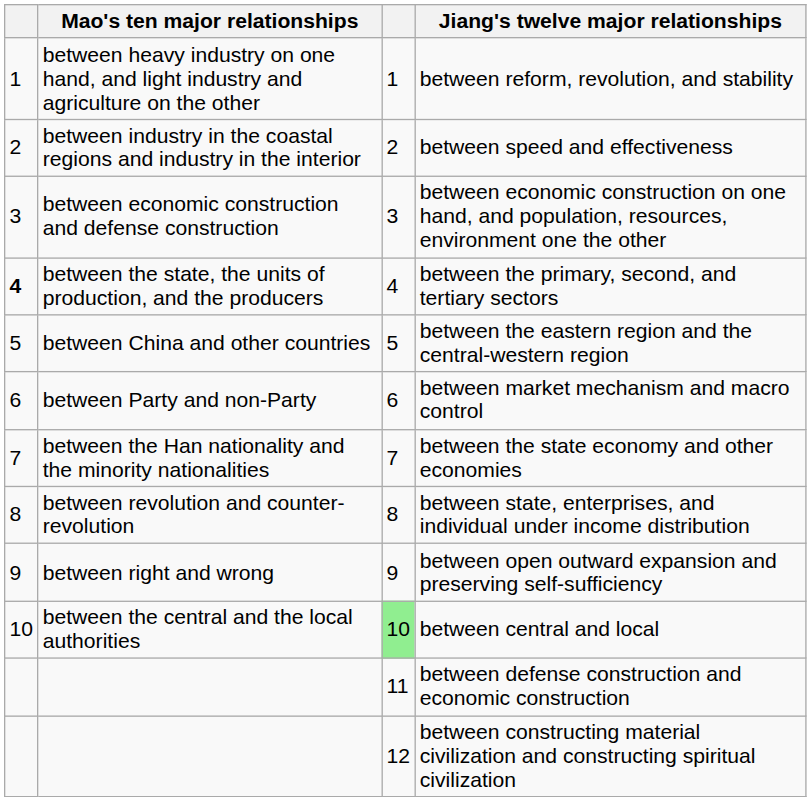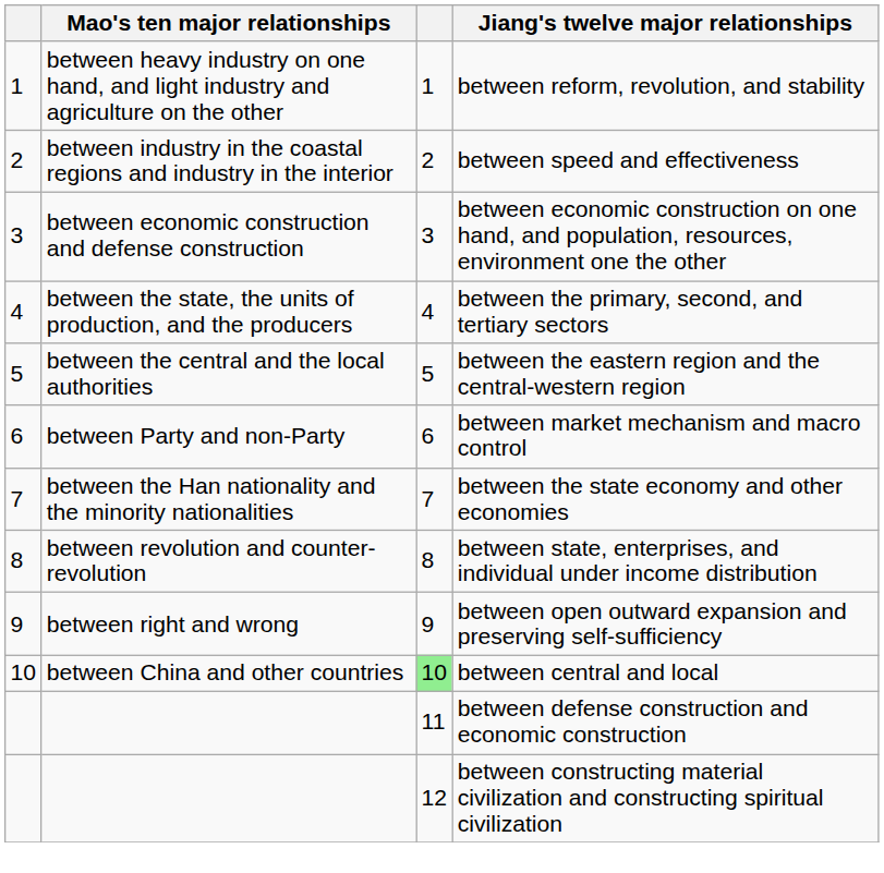 <table class="wikitable">
 <tr>
 <th></th>
 <th>Mao's ten major relationships</th>
 <th></th>
 <th>Jiang's twelve major relationships</th>
 </tr>
 <tr>
 <td>1</td>
 <td>between heavy industry on one hand, and light industry and agriculture on the other</td>
 <td>1</td>
 <td>between reform, revolution, and stability</td>
 </tr>
 <tr>
 <td>2</td>
 <td>between industry in the coastal regions and industry in the interior</td>
 <td>2</td>
 <td>between speed and effectiveness</td>
 </tr>
 <tr>
 <td>3</td>
 <td>between economic construction and defense construction</td>
 <td>3</td>
 <td>between economic construction on one hand, and population, resources, environment one the other</td>
 </tr>
 <tr>
-<td><strong>4</strong></td>
+<td>4</td>
 <td>between the state, the units of production, and the producers</td>
 <td>4</td>
 <td>between the primary, second, and tertiary sectors</td>
 </tr>
 <tr>
 <td>5</td>
-<td>between China and other countries</td>
+<td>between the central and the local authorities</td>
 <td>5</td>
 <td>between the eastern region and the central-western region</td>
 </tr>
 <tr>
 <td>6</td>
 <td>between Party and non-Party</td>
 <td>6</td>
 <td>between market mechanism and macro control</td>
 </tr>
 <tr>
 <td>7</td>
 <td>between the Han nationality and the minority nationalities</td>
 <td>7</td>
 <td>between the state economy and other economies</td>
 </tr>
 <tr>
 <td>8</td>
 <td>between revolution and counter-revolution</td>
 <td>8</td>
 <td>between state, enterprises, and individual under income distribution</td>
 </tr>
 <tr>
 <td>9</td>
 <td>between right and wrong</td>
 <td>9</td>
 <td>between open outward expansion and preserving self-sufficiency</td>
 </tr>
 <tr>
 <td>10</td>
-<td>between the central and the local authorities</td>
+<td>between China and other countries</td>
 <td style="background: lightgreen;">10</td>
 <td>between central and local</td>
 </tr>
 <tr>
 <td></td>
 <td></td>
 <td>11</td>
 <td>between defense construction and economic construction</td>
 </tr>
 <tr>
 <td></td>
 <td></td>
 <td>12</td>
 <td>between constructing material civilization and constructing spiritual civilization</td>
 </tr>
 </table>
